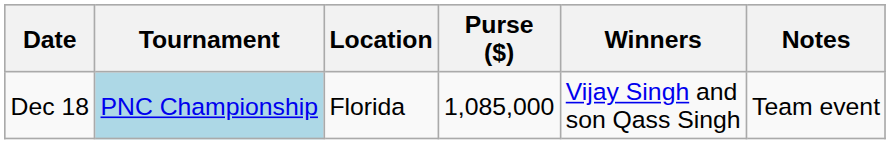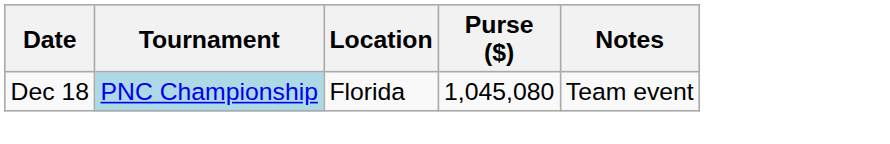 <table class="wikitable" style="font-size:95%">
 <tr>
 <th>Date</th>
 <th>Tournament</th>
 <th>Location</th>
 <th>Purse<br>($)</th>
-<th>Winners</th>
 <th>Notes</th>
 </tr>
 <tr>
 <td>Dec 18</td>
 <td style="background: lightblue;"><a href='#'>PNC Championship</a></td>
 <td>Florida</td>
-<td align=right>1,085,000</td>
-<td> <a href='#'>Vijay Singh</a> and<br>son Qass Singh</td>
+<td align=right>1,045,080</td>
 <td>Team event</td>
 </tr>
 </table>
